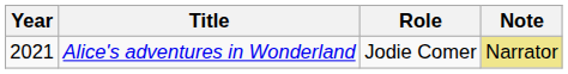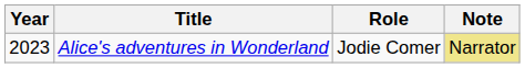 <table class="wikitable sortable">
 <tr>
 <th scope="col">Year</th>
 <th scope="col">Title</th>
 <th scope="col">Role</th>
 <th scope="col">Note</th>
 </tr>
 <tr>
-<td>2021</td>
+<td>2023</td>
 <td><em><a href='#'>Alice's adventures in Wonderland</a></em></td>
 <td>Jodie Comer</td>
 <td style="background: khaki;">Narrator</td>
 </tr>
 </table>
